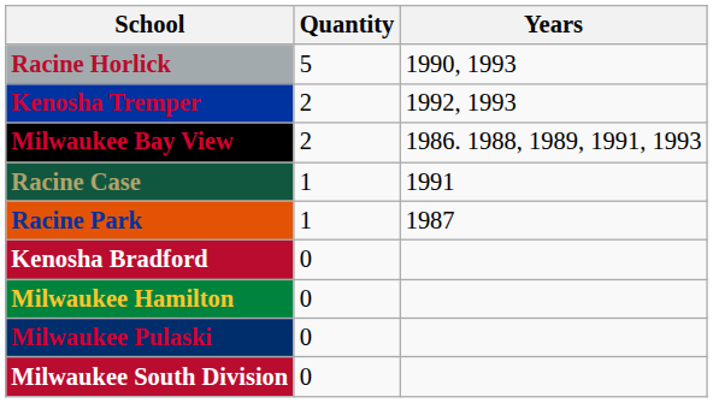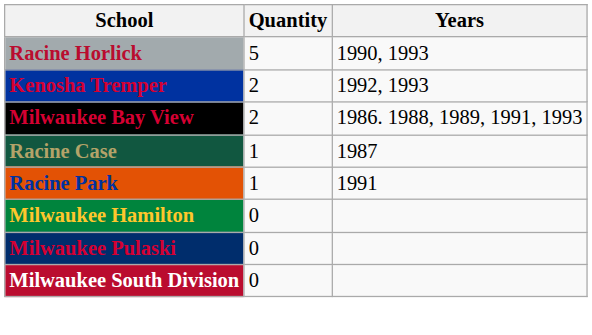 <table class="wikitable">
 <tr>
 <th>School</th>
 <th>Quantity</th>
 <th>Years</th>
 </tr>
 <tr>
 <td style="background: #a2aaad; color: #ba0c2f"><strong>Racine Horlick</strong></td>
 <td>5</td>
 <td>1990, 1993</td>
 </tr>
 <tr>
 <td style="background: #0032a0; color: #d50032"><strong>Kenosha Tremper</strong></td>
 <td>2</td>
 <td>1992, 1993</td>
 </tr>
 <tr>
 <td style="background: black; color: #d50032"><strong>Milwaukee Bay View</strong></td>
 <td>2</td>
 <td>1986. 1988, 1989, 1991, 1993</td>
 </tr>
 <tr>
 <td style="background: #115740; color: #b3a369"><strong>Racine Case</strong></td>
 <td>1</td>
-<td>1991</td>
+<td>1987</td>
 </tr>
 <tr>
 <td style="background: #e35205; color: #0032a0"><strong>Racine Park</strong></td>
 <td>1</td>
-<td>1987</td>
-</tr>
-<tr>
-<td style="background: #ba0c2f; color: white"><strong>Kenosha Bradford</strong></td>
-<td>0</td>
-<td></td>
+<td>1991</td>
 </tr>
 <tr>
 <td style="background: #00843d; color: #ffc72c"><strong>Milwaukee Hamilton</strong></td>
 <td>0</td>
 <td></td>
 </tr>
 <tr>
 <td style="background: #002d6c; color: #d50032"><strong>Milwaukee Pulaski</strong></td>
 <td>0</td>
 <td></td>
 </tr>
 <tr>
 <td style="background: #ba0c2f; color: white"><strong>Milwaukee South Division</strong></td>
 <td>0</td>
 <td></td>
 </tr>
 </table>
